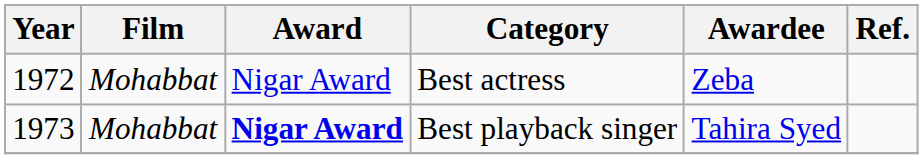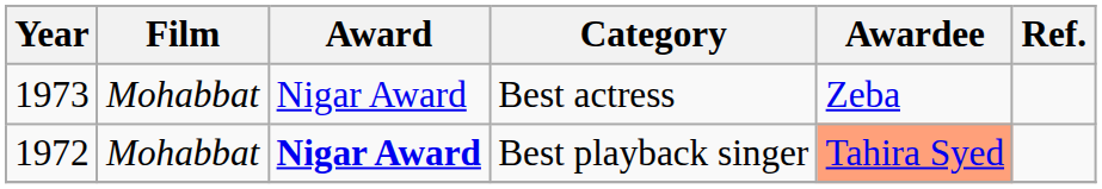 <table class="wikitable">
 <tr>
 <th>Year</th>
 <th>Film</th>
 <th>Award</th>
 <th>Category</th>
 <th>Awardee</th>
 <th>Ref.</th>
 </tr>
 <tr>
-<td>1972</td>
+<td>1973</td>
 <td><em>Mohabbat</em></td>
 <td><a href='#'>Nigar Award</a></td>
 <td>Best actress</td>
 <td><a href='#'>Zeba</a></td>
 <td></td>
 </tr>
 <tr>
-<td>1973</td>
+<td>1972</td>
 <td><em>Mohabbat</em></td>
 <td><strong><a href='#'>Nigar Award</a></strong></td>
 <td>Best playback singer</td>
-<td><a href='#'>Tahira Syed</a></td>
+<td style="background: lightsalmon;"><a href='#'>Tahira Syed</a></td>
 <td></td>
 </tr>
 <tr>
 </tr>
 </table>
